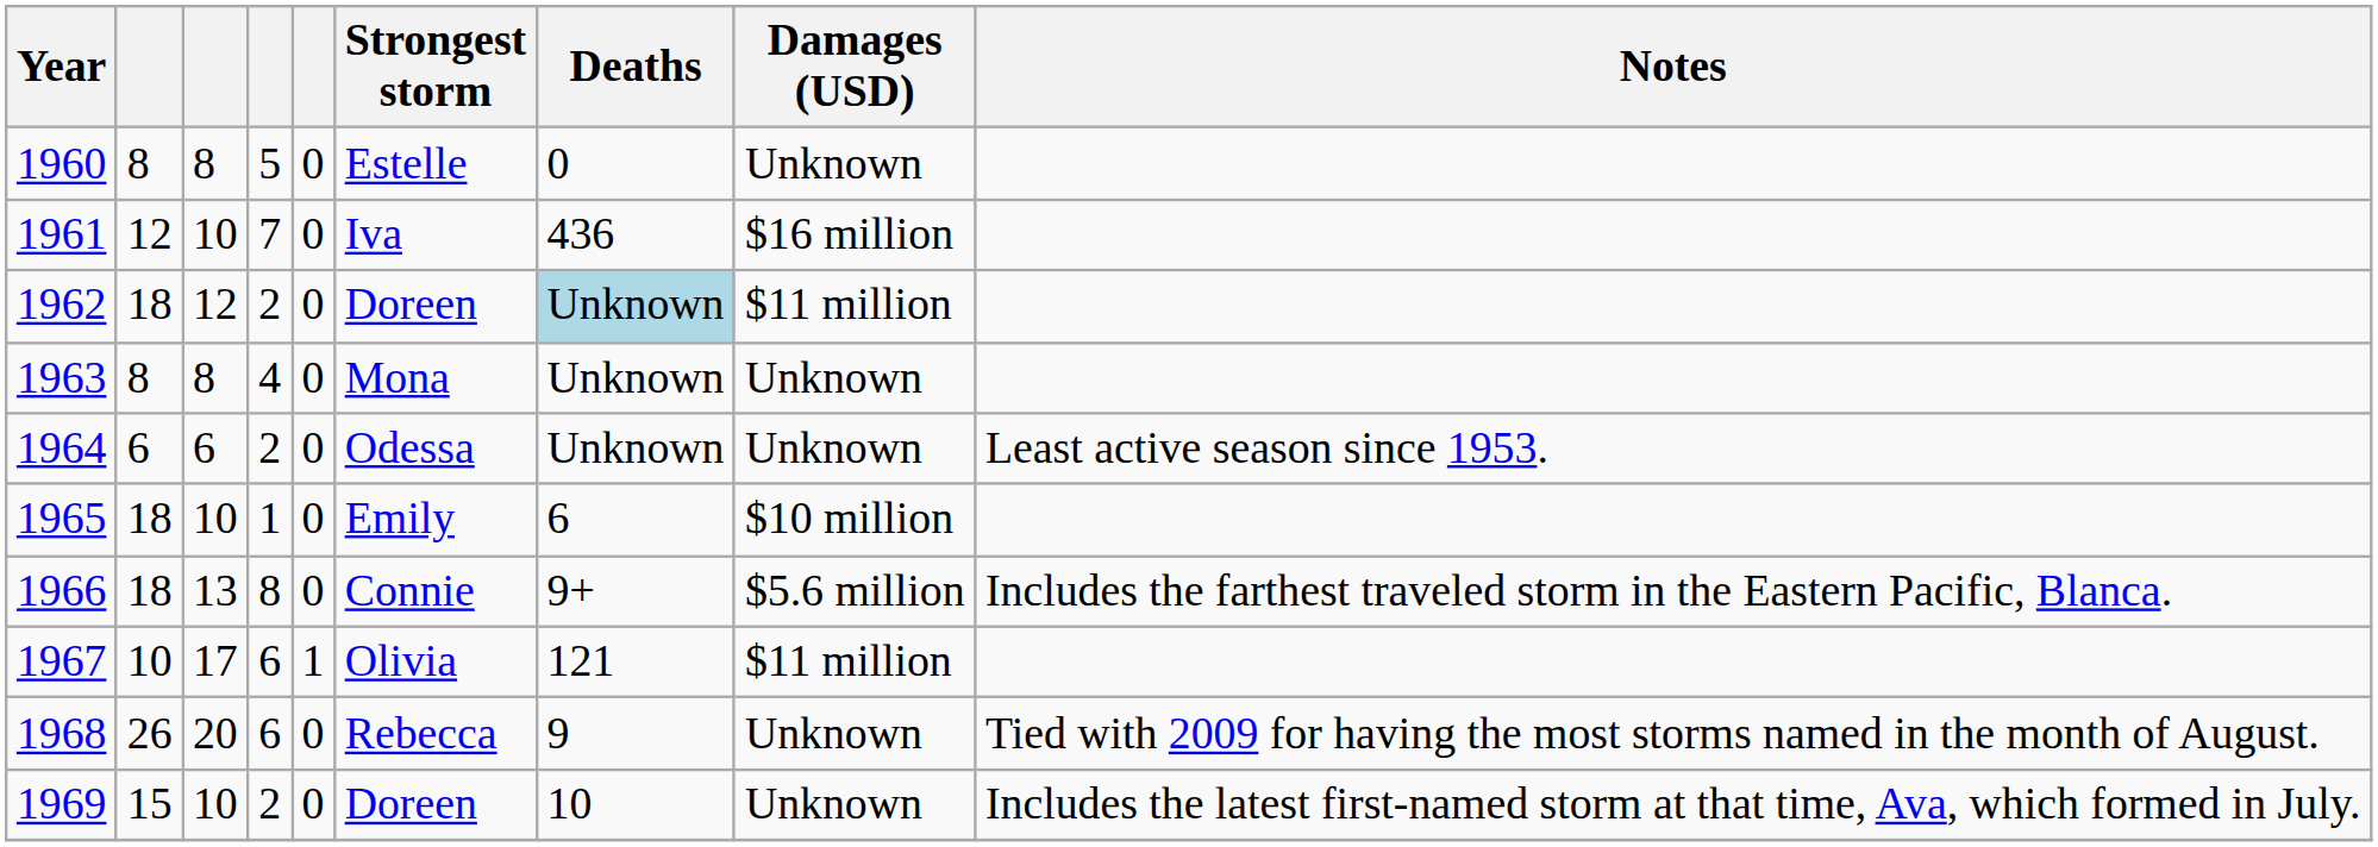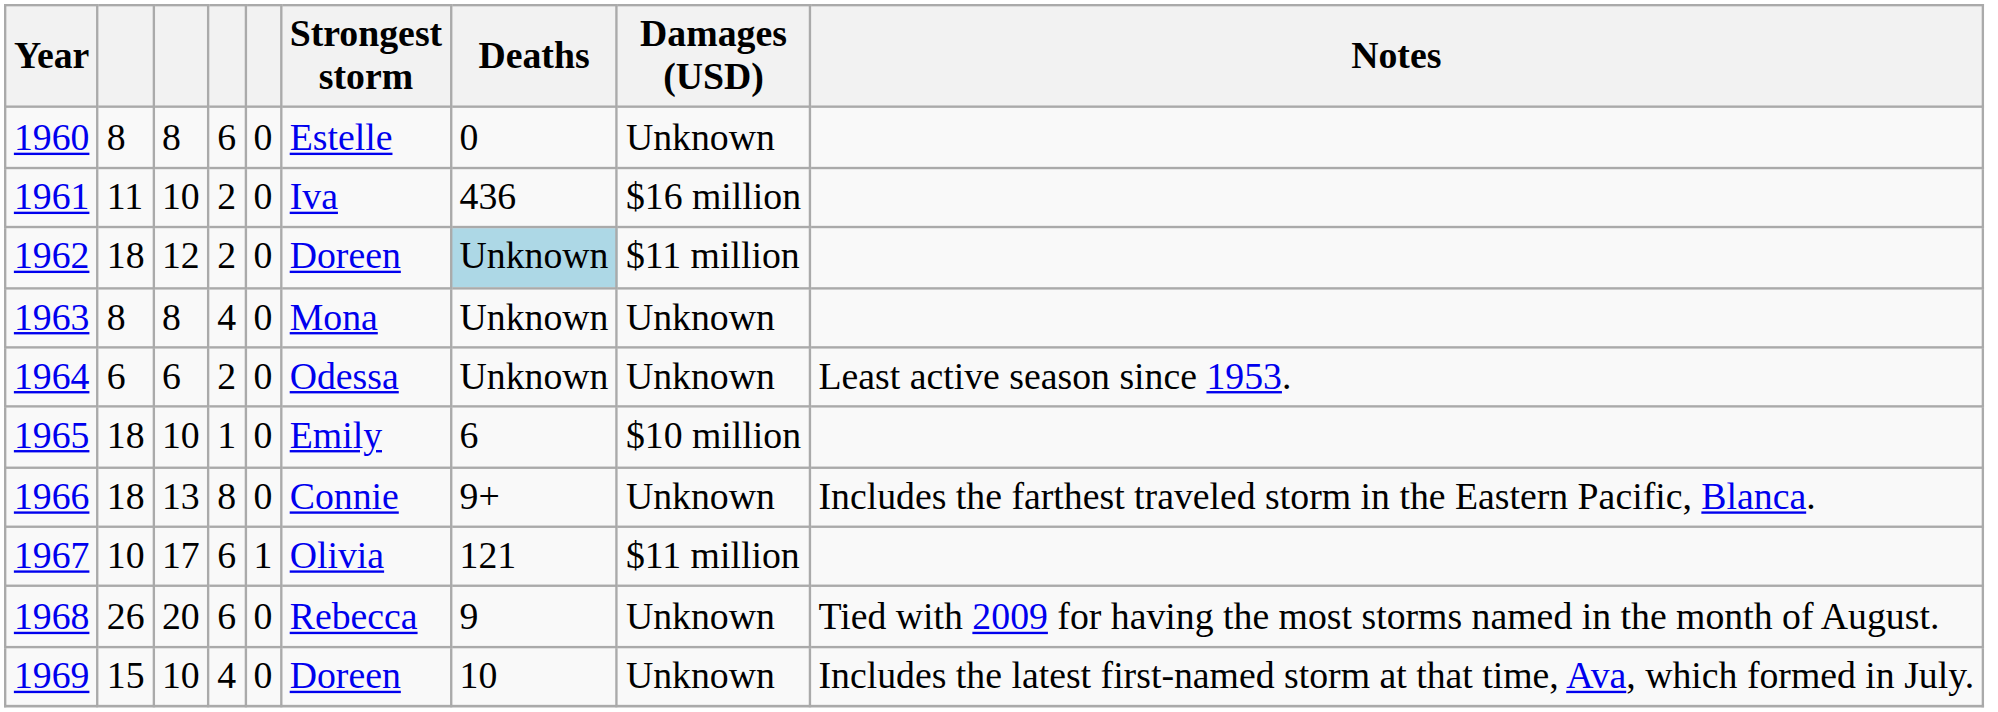 <table class="wikitable sortable">
 <tr>
 <th>Year</th>
 <th></th>
 <th></th>
 <th></th>
 <th></th>
 <th>Strongest<br>storm</th>
 <th>Deaths</th>
 <th>Damages<br>(USD)</th>
 <th>Notes</th>
 </tr>
 <tr>
 <td><a href='#'>1960</a></td>
 <td>8</td>
 <td>8</td>
-<td>5</td>
+<td>6</td>
 <td>0</td>
 <td> <a href='#'>Estelle</a></td>
 <td>0</td>
 <td>Unknown</td>
 <td></td>
 </tr>
 <tr>
 <td><a href='#'>1961</a></td>
-<td>12</td>
+<td>11</td>
 <td>10</td>
-<td>7</td>
+<td>2</td>
 <td>0</td>
 <td> <a href='#'>Iva</a></td>
 <td>436</td>
 <td>$16 million</td>
 <td></td>
 </tr>
 <tr>
 <td><a href='#'>1962</a></td>
 <td>18</td>
 <td>12</td>
 <td>2</td>
 <td>0</td>
 <td> <a href='#'>Doreen</a></td>
 <td style="background: lightblue;">Unknown</td>
 <td>$11 million</td>
 <td></td>
 </tr>
 <tr>
 <td><a href='#'>1963</a></td>
 <td>8</td>
 <td>8</td>
 <td>4</td>
 <td>0</td>
 <td> <a href='#'>Mona</a></td>
 <td>Unknown</td>
 <td>Unknown</td>
 <td></td>
 </tr>
 <tr>
 <td><a href='#'>1964</a></td>
 <td>6</td>
 <td>6</td>
 <td>2</td>
 <td>0</td>
 <td> <a href='#'>Odessa</a></td>
 <td>Unknown</td>
 <td>Unknown</td>
 <td>Least active season since <a href='#'>1953</a>.</td>
 </tr>
 <tr>
 <td><a href='#'>1965</a></td>
 <td>18</td>
 <td>10</td>
 <td>1</td>
 <td>0</td>
 <td> <a href='#'>Emily</a></td>
 <td>6</td>
 <td>$10 million</td>
 <td></td>
 </tr>
 <tr>
 <td><a href='#'>1966</a></td>
 <td>18</td>
 <td>13</td>
 <td>8</td>
 <td>0</td>
 <td> <a href='#'>Connie</a></td>
 <td>9+</td>
-<td>$5.6 million</td>
+<td>Unknown</td>
 <td>Includes the farthest traveled storm in the Eastern Pacific, <a href='#'>Blanca</a>.</td>
 </tr>
 <tr>
 <td><a href='#'>1967</a></td>
 <td>10</td>
 <td>17</td>
 <td>6</td>
 <td>1</td>
 <td> <a href='#'>Olivia</a></td>
 <td>121</td>
 <td>$11 million</td>
 <td></td>
 </tr>
 <tr>
 <td><a href='#'>1968</a></td>
 <td>26</td>
 <td>20</td>
 <td>6</td>
 <td>0</td>
 <td> <a href='#'>Rebecca</a></td>
 <td>9</td>
 <td>Unknown</td>
 <td>Tied with <a href='#'>2009</a> for having the most storms named in the month of August.</td>
 </tr>
 <tr>
 <td><a href='#'>1969</a></td>
 <td>15</td>
 <td>10</td>
-<td>2</td>
+<td>4</td>
 <td>0</td>
 <td> <a href='#'>Doreen</a></td>
 <td>10</td>
 <td>Unknown</td>
 <td>Includes the latest first-named storm at that time, <a href='#'>Ava</a>, which formed in July.</td>
 </tr>
 <tr>
 </tr>
 </table>
